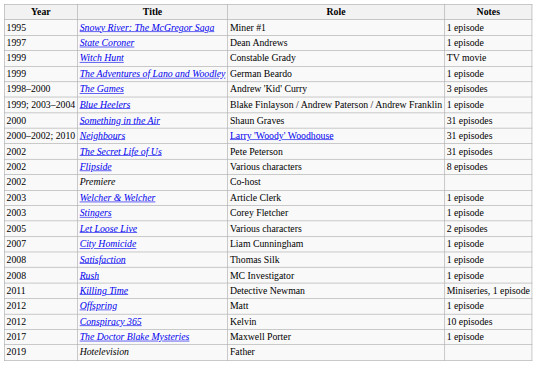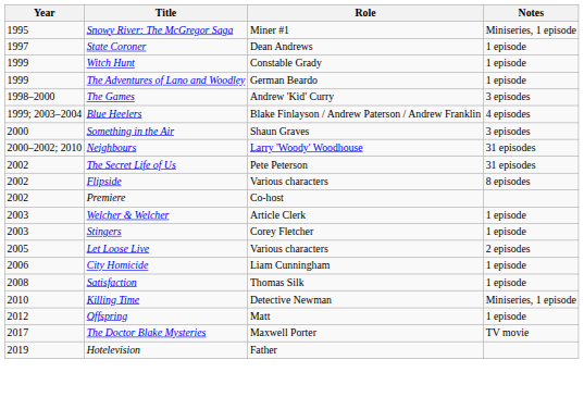 <table class=wikitable>
 <tr>
 <th>Year</th>
 <th>Title</th>
 <th>Role</th>
 <th>Notes</th>
 </tr>
 <tr>
 <td>1995</td>
 <td><em><a href='#'>Snowy River: The McGregor Saga</a></em></td>
 <td>Miner #1</td>
-<td>1 episode</td>
+<td>Miniseries, 1 episode</td>
 </tr>
 <tr>
 <td>1997</td>
 <td><em><a href='#'>State Coroner</a></em></td>
 <td>Dean Andrews</td>
 <td>1 episode</td>
 </tr>
 <tr>
 <td>1999</td>
 <td><em><a href='#'>Witch Hunt</a></em></td>
 <td>Constable Grady</td>
-<td>TV movie</td>
+<td>1 episode</td>
 </tr>
 <tr>
 <td>1999</td>
 <td><em><a href='#'>The Adventures of Lano and Woodley</a></em></td>
 <td>German Beardo</td>
 <td>1 episode</td>
 </tr>
 <tr>
 <td>1998–2000</td>
 <td><em><a href='#'>The Games</a></em></td>
 <td>Andrew 'Kid' Curry</td>
 <td>3 episodes</td>
 </tr>
 <tr>
 <td>1999; 2003–2004</td>
 <td><em><a href='#'>Blue Heelers</a></em></td>
 <td>Blake Finlayson / Andrew Paterson / Andrew Franklin</td>
-<td>1 episode</td>
+<td>4 episodes</td>
 </tr>
 <tr>
 <td>2000</td>
 <td><em><a href='#'>Something in the Air</a></em></td>
 <td>Shaun Graves</td>
-<td>31 episodes</td>
+<td>3 episodes</td>
 </tr>
 <tr>
 <td>2000–2002; 2010</td>
 <td><em><a href='#'>Neighbours</a></em></td>
 <td><a href='#'>Larry 'Woody' Woodhouse</a></td>
 <td>31 episodes</td>
 </tr>
 <tr>
 <td>2002</td>
 <td><em><a href='#'>The Secret Life of Us</a></em></td>
 <td>Pete Peterson</td>
 <td>31 episodes</td>
 </tr>
 <tr>
 <td>2002</td>
 <td><em><a href='#'>Flipside</a></em></td>
 <td>Various characters</td>
 <td>8 episodes</td>
 </tr>
 <tr>
 <td>2002</td>
 <td><em>Premiere</em></td>
 <td>Co-host</td>
 <td></td>
 </tr>
 <tr>
 <td>2003</td>
 <td><em><a href='#'>Welcher & Welcher</a></em></td>
 <td>Article Clerk</td>
 <td>1 episode</td>
 </tr>
 <tr>
 <td>2003</td>
 <td><em><a href='#'>Stingers</a></em></td>
 <td>Corey Fletcher</td>
 <td>1 episode</td>
 </tr>
 <tr>
 <td>2005</td>
 <td><em><a href='#'>Let Loose Live</a></em></td>
 <td>Various characters</td>
 <td>2 episodes</td>
 </tr>
 <tr>
-<td>2007</td>
+<td>2006</td>
 <td><em><a href='#'>City Homicide</a></em></td>
 <td>Liam Cunningham</td>
 <td>1 episode</td>
 </tr>
 <tr>
 <td>2008</td>
 <td><em><a href='#'>Satisfaction</a></em></td>
 <td>Thomas Silk</td>
 <td>1 episode</td>
 </tr>
 <tr>
-<td>2008</td>
-<td><em><a href='#'>Rush</a></em></td>
-<td>MC Investigator</td>
-<td>1 episode</td>
-</tr>
-<tr>
-<td>2011</td>
+<td>2010</td>
 <td><em><a href='#'>Killing Time</a></em></td>
 <td>Detective Newman</td>
 <td>Miniseries, 1 episode</td>
 </tr>
 <tr>
 <td>2012</td>
 <td><em><a href='#'>Offspring</a></em></td>
 <td>Matt</td>
 <td>1 episode</td>
 </tr>
 <tr>
-<td>2012</td>
-<td><em><a href='#'>Conspiracy 365</a></em></td>
-<td>Kelvin</td>
-<td>10 episodes</td>
-</tr>
-<tr>
 <td>2017</td>
 <td><em><a href='#'>The Doctor Blake Mysteries</a></em></td>
 <td>Maxwell Porter</td>
-<td>1 episode</td>
+<td>TV movie</td>
 </tr>
 <tr>
 <td>2019</td>
 <td><em>Hotelevision</em></td>
 <td>Father</td>
 <td></td>
 </tr>
 </table>
